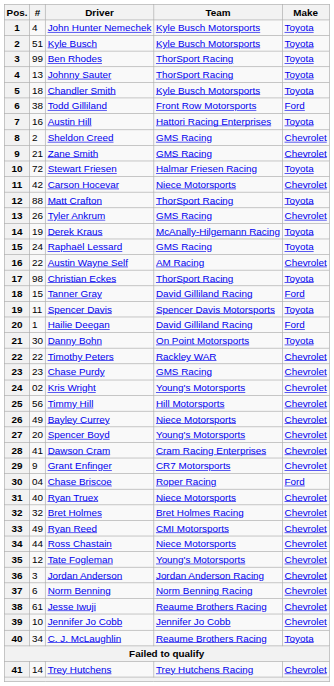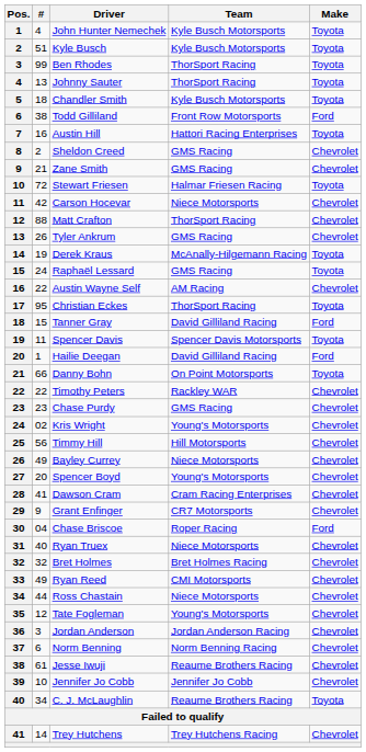 <table class="wikitable" style="font-size: 95%;">
 <tr>
 <th>Pos.</th>
 <th>#</th>
 <th>Driver</th>
 <th>Team</th>
 <th>Make</th>
 </tr>
 <tr>
 <th>1</th>
 <td>4</td>
 <td><a href='#'>John Hunter Nemechek</a></td>
 <td><a href='#'>Kyle Busch Motorsports</a></td>
 <td><a href='#'>Toyota</a></td>
 </tr>
 <tr>
 <th>2</th>
 <td>51</td>
 <td><a href='#'>Kyle Busch</a></td>
 <td><a href='#'>Kyle Busch Motorsports</a></td>
 <td><a href='#'>Toyota</a></td>
 </tr>
 <tr>
 <th>3</th>
 <td>99</td>
 <td><a href='#'>Ben Rhodes</a></td>
 <td><a href='#'>ThorSport Racing</a></td>
 <td><a href='#'>Toyota</a></td>
 </tr>
 <tr>
 <th>4</th>
 <td>13</td>
 <td><a href='#'>Johnny Sauter</a></td>
 <td><a href='#'>ThorSport Racing</a></td>
 <td><a href='#'>Toyota</a></td>
 </tr>
 <tr>
 <th>5</th>
 <td>18</td>
 <td><a href='#'>Chandler Smith</a></td>
 <td><a href='#'>Kyle Busch Motorsports</a></td>
 <td><a href='#'>Toyota</a></td>
 </tr>
 <tr>
 <th>6</th>
 <td>38</td>
 <td><a href='#'>Todd Gilliland</a></td>
 <td><a href='#'>Front Row Motorsports</a></td>
 <td><a href='#'>Ford</a></td>
 </tr>
 <tr>
 <th>7</th>
 <td>16</td>
 <td><a href='#'>Austin Hill</a></td>
 <td><a href='#'>Hattori Racing Enterprises</a></td>
 <td><a href='#'>Toyota</a></td>
 </tr>
 <tr>
 <th>8</th>
 <td>2</td>
 <td><a href='#'>Sheldon Creed</a></td>
 <td><a href='#'>GMS Racing</a></td>
 <td><a href='#'>Chevrolet</a></td>
 </tr>
 <tr>
 <th>9</th>
 <td>21</td>
 <td><a href='#'>Zane Smith</a></td>
 <td><a href='#'>GMS Racing</a></td>
 <td><a href='#'>Chevrolet</a></td>
 </tr>
 <tr>
 <th>10</th>
 <td>72</td>
 <td><a href='#'>Stewart Friesen</a></td>
 <td><a href='#'>Halmar Friesen Racing</a></td>
 <td><a href='#'>Toyota</a></td>
 </tr>
 <tr>
 <th>11</th>
 <td>42</td>
 <td><a href='#'>Carson Hocevar</a></td>
 <td><a href='#'>Niece Motorsports</a></td>
 <td><a href='#'>Chevrolet</a></td>
 </tr>
 <tr>
 <th>12</th>
 <td>88</td>
 <td><a href='#'>Matt Crafton</a></td>
 <td><a href='#'>ThorSport Racing</a></td>
-<td><a href='#'>Toyota</a></td>
+<td><a href='#'>Chevrolet</a></td>
 </tr>
 <tr>
 <th>13</th>
 <td>26</td>
 <td><a href='#'>Tyler Ankrum</a></td>
 <td><a href='#'>GMS Racing</a></td>
 <td><a href='#'>Chevrolet</a></td>
 </tr>
 <tr>
 <th>14</th>
 <td>19</td>
 <td><a href='#'>Derek Kraus</a></td>
 <td><a href='#'>McAnally-Hilgemann Racing</a></td>
 <td><a href='#'>Toyota</a></td>
 </tr>
 <tr>
 <th>15</th>
 <td>24</td>
 <td><a href='#'>Raphaël Lessard</a></td>
 <td><a href='#'>GMS Racing</a></td>
 <td><a href='#'>Toyota</a></td>
 </tr>
 <tr>
 <th>16</th>
 <td>22</td>
 <td><a href='#'>Austin Wayne Self</a></td>
 <td><a href='#'>AM Racing</a></td>
 <td><a href='#'>Chevrolet</a></td>
 </tr>
 <tr>
 <th>17</th>
-<td>98</td>
+<td>95</td>
 <td><a href='#'>Christian Eckes</a></td>
 <td><a href='#'>ThorSport Racing</a></td>
 <td><a href='#'>Toyota</a></td>
 </tr>
 <tr>
 <th>18</th>
 <td>15</td>
 <td><a href='#'>Tanner Gray</a></td>
 <td><a href='#'>David Gilliland Racing</a></td>
 <td><a href='#'>Ford</a></td>
 </tr>
 <tr>
 <th>19</th>
 <td>11</td>
 <td><a href='#'>Spencer Davis</a></td>
 <td><a href='#'>Spencer Davis Motorsports</a></td>
 <td><a href='#'>Toyota</a></td>
 </tr>
 <tr>
 <th>20</th>
 <td>1</td>
 <td><a href='#'>Hailie Deegan</a></td>
 <td><a href='#'>David Gilliland Racing</a></td>
 <td><a href='#'>Ford</a></td>
 </tr>
 <tr>
 <th>21</th>
-<td>30</td>
+<td>66</td>
 <td><a href='#'>Danny Bohn</a></td>
 <td><a href='#'>On Point Motorsports</a></td>
 <td><a href='#'>Toyota</a></td>
 </tr>
 <tr>
 <th>22</th>
 <td>22</td>
 <td><a href='#'>Timothy Peters</a></td>
 <td><a href='#'>Rackley WAR</a></td>
 <td><a href='#'>Chevrolet</a></td>
 </tr>
 <tr>
 <th>23</th>
 <td>23</td>
 <td><a href='#'>Chase Purdy</a></td>
 <td><a href='#'>GMS Racing</a></td>
 <td><a href='#'>Chevrolet</a></td>
 </tr>
 <tr>
 <th>24</th>
 <td>02</td>
 <td><a href='#'>Kris Wright</a></td>
 <td><a href='#'>Young's Motorsports</a></td>
 <td><a href='#'>Chevrolet</a></td>
 </tr>
 <tr>
 <th>25</th>
 <td>56</td>
 <td><a href='#'>Timmy Hill</a></td>
 <td><a href='#'>Hill Motorsports</a></td>
 <td><a href='#'>Chevrolet</a></td>
 </tr>
 <tr>
 <th>26</th>
 <td>49</td>
 <td><a href='#'>Bayley Currey</a></td>
 <td><a href='#'>Niece Motorsports</a></td>
 <td><a href='#'>Chevrolet</a></td>
 </tr>
 <tr>
 <th>27</th>
 <td>20</td>
 <td><a href='#'>Spencer Boyd</a></td>
 <td><a href='#'>Young's Motorsports</a></td>
 <td><a href='#'>Chevrolet</a></td>
 </tr>
 <tr>
 <th>28</th>
 <td>41</td>
 <td><a href='#'>Dawson Cram</a></td>
 <td><a href='#'>Cram Racing Enterprises</a></td>
 <td><a href='#'>Chevrolet</a></td>
 </tr>
 <tr>
 <th>29</th>
 <td>9</td>
 <td><a href='#'>Grant Enfinger</a></td>
 <td><a href='#'>CR7 Motorsports</a></td>
 <td><a href='#'>Chevrolet</a></td>
 </tr>
 <tr>
 <th>30</th>
 <td>04</td>
 <td><a href='#'>Chase Briscoe</a></td>
 <td><a href='#'>Roper Racing</a></td>
 <td><a href='#'>Ford</a></td>
 </tr>
 <tr>
 <th>31</th>
 <td>40</td>
 <td><a href='#'>Ryan Truex</a></td>
 <td><a href='#'>Niece Motorsports</a></td>
 <td><a href='#'>Chevrolet</a></td>
 </tr>
 <tr>
 <th>32</th>
 <td>32</td>
 <td><a href='#'>Bret Holmes</a></td>
 <td><a href='#'>Bret Holmes Racing</a></td>
 <td><a href='#'>Chevrolet</a></td>
 </tr>
 <tr>
 <th>33</th>
 <td>49</td>
 <td><a href='#'>Ryan Reed</a></td>
 <td><a href='#'>CMI Motorsports</a></td>
 <td><a href='#'>Chevrolet</a></td>
 </tr>
 <tr>
 <th>34</th>
 <td>44</td>
 <td><a href='#'>Ross Chastain</a></td>
 <td><a href='#'>Niece Motorsports</a></td>
 <td><a href='#'>Chevrolet</a></td>
 </tr>
 <tr>
 <th>35</th>
 <td>12</td>
 <td><a href='#'>Tate Fogleman</a></td>
 <td><a href='#'>Young's Motorsports</a></td>
 <td><a href='#'>Chevrolet</a></td>
 </tr>
 <tr>
 <th>36</th>
 <td>3</td>
 <td><a href='#'>Jordan Anderson</a></td>
 <td><a href='#'>Jordan Anderson Racing</a></td>
 <td><a href='#'>Chevrolet</a></td>
 </tr>
 <tr>
 <th>37</th>
 <td>6</td>
 <td><a href='#'>Norm Benning</a></td>
 <td><a href='#'>Norm Benning Racing</a></td>
 <td><a href='#'>Chevrolet</a></td>
 </tr>
 <tr>
 <th>38</th>
 <td>61</td>
 <td><a href='#'>Jesse Iwuji</a></td>
 <td><a href='#'>Reaume Brothers Racing</a></td>
 <td><a href='#'>Chevrolet</a></td>
 </tr>
 <tr>
 <th>39</th>
 <td>10</td>
 <td><a href='#'>Jennifer Jo Cobb</a></td>
 <td><a href='#'>Jennifer Jo Cobb</a></td>
 <td><a href='#'>Chevrolet</a></td>
 </tr>
 <tr>
 <th>40</th>
 <td>34</td>
 <td><a href='#'>C. J. McLaughlin</a></td>
 <td><a href='#'>Reaume Brothers Racing</a></td>
 <td><a href='#'>Toyota</a></td>
 </tr>
 <tr>
 <th colspan="5">Failed to qualify</th>
 </tr>
 <tr>
 <th>41</th>
 <td>14</td>
 <td><a href='#'>Trey Hutchens</a></td>
 <td><a href='#'>Trey Hutchens Racing</a></td>
 <td><a href='#'>Chevrolet</a></td>
 </tr>
 <tr>
 <th colspan="5"></th>
 </tr>
 </table>
